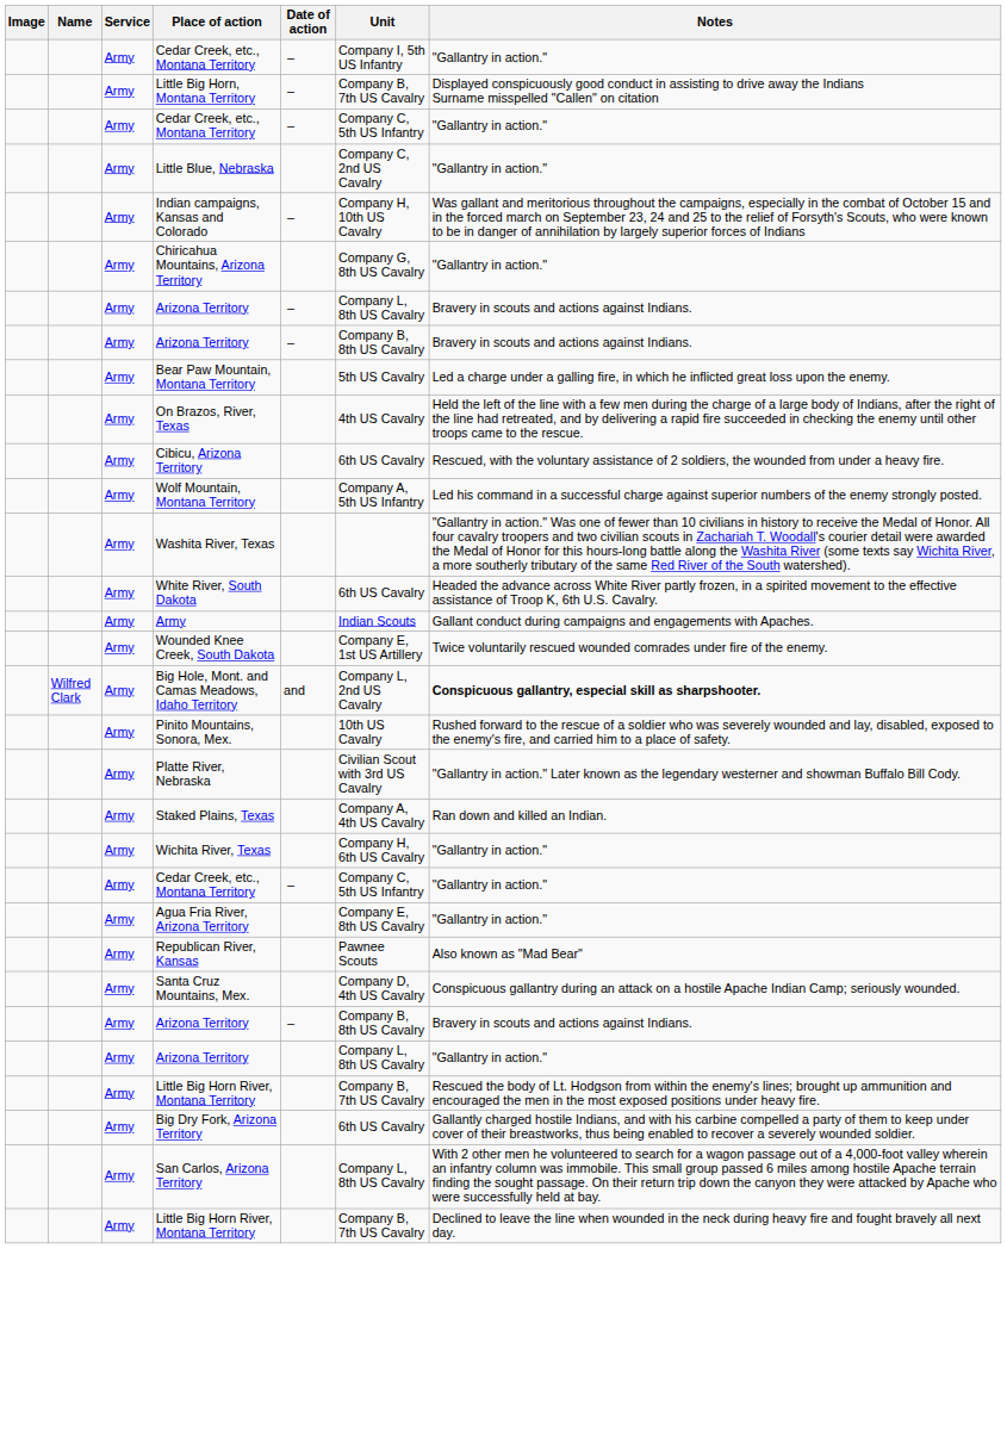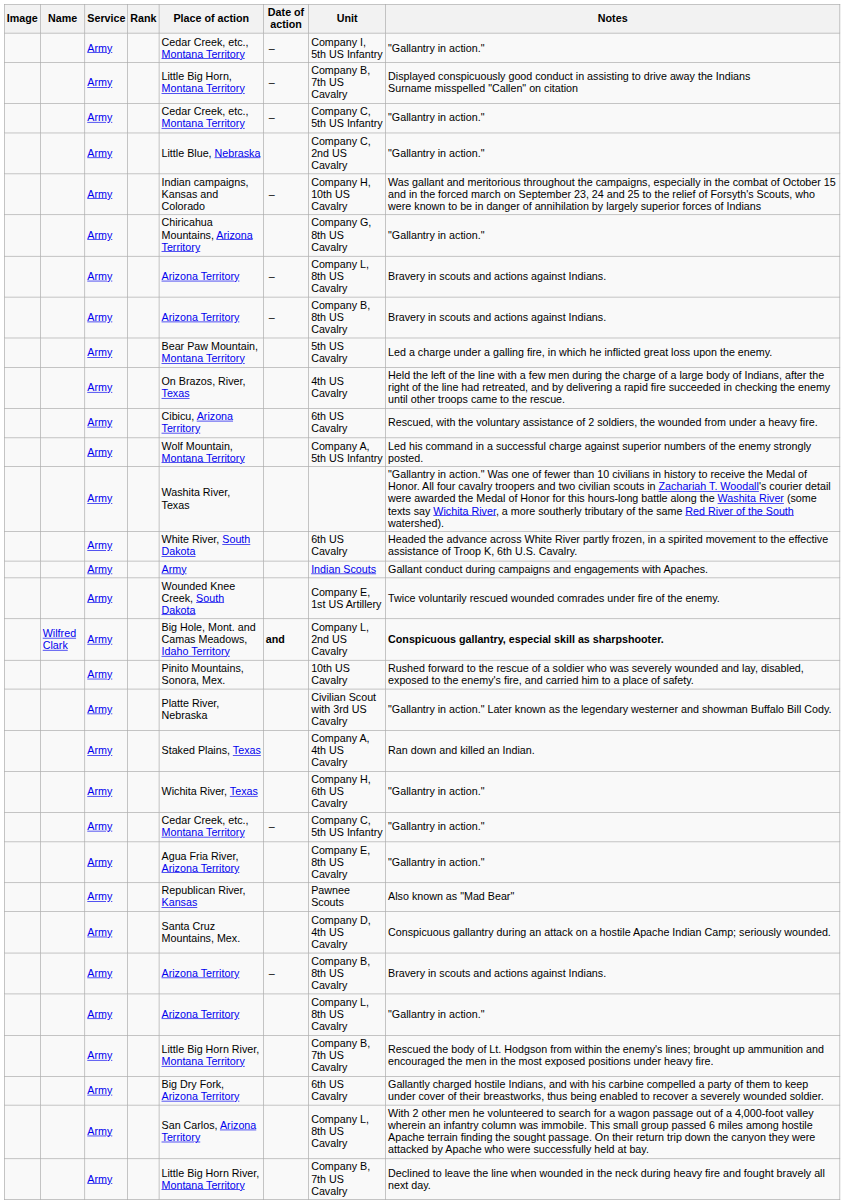 <table class="wikitable sortable">
 <tr>
 <th class="unsortable">Image</th>
 <th>Name</th>
 <th>Service</th>
+<th>Rank</th>
 <th>Place of action</th>
 <th>Date of action</th>
 <th>Unit</th>
 <th class="unsortable">Notes</th>
 </tr>
 <tr>
 <td></td>
 <td></td>
 <td><a href='#'>Army</a></td>
+<td></td>
 <td>Cedar Creek, etc., <a href='#'>Montana Territory</a></td>
 <td> – </td>
 <td>Company I, 5th US Infantry</td>
 <td>"Gallantry in action."</td>
 </tr>
 <tr>
 <td></td>
 <td></td>
 <td><a href='#'>Army</a></td>
+<td></td>
 <td>Little Big Horn, <a href='#'>Montana Territory</a></td>
 <td> – </td>
 <td>Company B, 7th US Cavalry</td>
 <td>Displayed conspicuously good conduct in assisting to drive away the Indians<br>Surname misspelled "Callen" on citation</td>
 </tr>
 <tr>
 <td></td>
 <td></td>
 <td><a href='#'>Army</a></td>
+<td></td>
 <td>Cedar Creek, etc., <a href='#'>Montana Territory</a></td>
 <td> – </td>
 <td>Company C, 5th US Infantry</td>
 <td>"Gallantry in action."</td>
 </tr>
 <tr>
 <td></td>
 <td></td>
 <td><a href='#'>Army</a></td>
+<td></td>
 <td>Little Blue, <a href='#'>Nebraska</a></td>
 <td></td>
 <td>Company C, 2nd US Cavalry</td>
 <td>"Gallantry in action."</td>
 </tr>
 <tr>
 <td></td>
 <td></td>
 <td><a href='#'>Army</a></td>
+<td></td>
 <td>Indian campaigns, Kansas and Colorado</td>
 <td> – </td>
 <td>Company H, 10th US Cavalry</td>
 <td>Was gallant and meritorious throughout the campaigns, especially in the combat of October 15 and in the forced march on September 23, 24 and 25 to the relief of Forsyth's Scouts, who were known to be in danger of annihilation by largely superior forces of Indians</td>
 </tr>
 <tr>
 <td></td>
 <td></td>
 <td><a href='#'>Army</a></td>
+<td></td>
 <td>Chiricahua Mountains, <a href='#'>Arizona Territory</a></td>
 <td></td>
 <td>Company G, 8th US Cavalry</td>
 <td>"Gallantry in action."</td>
 </tr>
 <tr>
 <td></td>
 <td></td>
 <td><a href='#'>Army</a></td>
+<td></td>
 <td><a href='#'>Arizona Territory</a></td>
 <td> – </td>
 <td>Company L, 8th US Cavalry</td>
 <td>Bravery in scouts and actions against Indians.</td>
 </tr>
 <tr>
 <td></td>
 <td></td>
 <td><a href='#'>Army</a></td>
+<td></td>
 <td><a href='#'>Arizona Territory</a></td>
 <td> – </td>
 <td>Company B, 8th US Cavalry</td>
 <td>Bravery in scouts and actions against Indians.</td>
 </tr>
 <tr>
 <td></td>
 <td></td>
 <td><a href='#'>Army</a></td>
+<td></td>
 <td>Bear Paw Mountain, <a href='#'>Montana Territory</a></td>
 <td></td>
 <td>5th US Cavalry</td>
 <td>Led a charge under a galling fire, in which he inflicted great loss upon the enemy.</td>
 </tr>
 <tr>
 <td></td>
 <td></td>
 <td><a href='#'>Army</a></td>
+<td></td>
 <td>On Brazos, River, <a href='#'>Texas</a></td>
 <td></td>
 <td>4th US Cavalry</td>
 <td>Held the left of the line with a few men during the charge of a large body of Indians, after the right of the line had retreated, and by delivering a rapid fire succeeded in checking the enemy until other troops came to the rescue.</td>
 </tr>
 <tr>
 <td></td>
 <td></td>
 <td><a href='#'>Army</a></td>
+<td></td>
 <td>Cibicu, <a href='#'>Arizona Territory</a></td>
 <td></td>
 <td>6th US Cavalry</td>
 <td>Rescued, with the voluntary assistance of 2 soldiers, the wounded from under a heavy fire.</td>
 </tr>
 <tr>
 <td></td>
 <td></td>
 <td><a href='#'>Army</a></td>
+<td></td>
 <td>Wolf Mountain, <a href='#'>Montana Territory</a></td>
 <td></td>
 <td>Company A, 5th US Infantry</td>
 <td>Led his command in a successful charge against superior numbers of the enemy strongly posted.</td>
 </tr>
 <tr>
 <td></td>
 <td></td>
 <td><a href='#'>Army</a></td>
+<td></td>
 <td>Washita River, Texas</td>
 <td></td>
 <td></td>
 <td>"Gallantry in action." Was one of fewer than 10 civilians in history to receive the Medal of Honor. All four cavalry troopers and two civilian scouts in <a href='#'>Zachariah T. Woodall</a>'s courier detail were awarded the Medal of Honor for this hours-long battle along the <a href='#'>Washita River</a> (some texts say <a href='#'>Wichita River</a>, a more southerly tributary of the same <a href='#'>Red River of the South</a> watershed).</td>
 </tr>
 <tr>
 <td></td>
 <td></td>
 <td><a href='#'>Army</a></td>
+<td></td>
 <td>White River, <a href='#'>South Dakota</a></td>
 <td></td>
 <td>6th US Cavalry</td>
 <td>Headed the advance across White River partly frozen, in a spirited movement to the effective assistance of Troop K, 6th U.S. Cavalry.</td>
 </tr>
 <tr>
 <td></td>
 <td></td>
 <td><a href='#'>Army</a></td>
+<td></td>
 <td><a href='#'>Army</a></td>
 <td></td>
 <td><a href='#'>Indian Scouts</a></td>
 <td>Gallant conduct during campaigns and engagements with Apaches.</td>
 </tr>
 <tr>
 <td></td>
 <td></td>
 <td><a href='#'>Army</a></td>
+<td></td>
 <td>Wounded Knee Creek, <a href='#'>South Dakota</a></td>
 <td></td>
 <td>Company E, 1st US Artillery</td>
 <td>Twice voluntarily rescued wounded comrades under fire of the enemy.</td>
 </tr>
 <tr>
 <td></td>
 <td><a href='#'>Wilfred Clark</a></td>
 <td><a href='#'>Army</a></td>
+<td></td>
 <td>Big Hole, Mont. and Camas Meadows, <a href='#'>Idaho Territory</a></td>
-<td> and </td>
+<td><strong> and </strong></td>
 <td>Company L, 2nd US Cavalry</td>
 <td><strong>Conspicuous gallantry, especial skill as sharpshooter.</strong></td>
 </tr>
 <tr>
 <td></td>
 <td></td>
 <td><a href='#'>Army</a></td>
+<td></td>
 <td>Pinito Mountains, Sonora, Mex.</td>
 <td></td>
 <td>10th US Cavalry</td>
 <td>Rushed forward to the rescue of a soldier who was severely wounded and lay, disabled, exposed to the enemy's fire, and carried him to a place of safety.</td>
 </tr>
 <tr>
 <td></td>
 <td></td>
 <td><a href='#'>Army</a></td>
+<td></td>
 <td>Platte River, Nebraska</td>
 <td></td>
 <td>Civilian Scout with 3rd US Cavalry</td>
 <td>"Gallantry in action." Later known as the legendary westerner and showman Buffalo Bill Cody.</td>
 </tr>
 <tr>
 <td></td>
 <td></td>
 <td><a href='#'>Army</a></td>
+<td></td>
 <td>Staked Plains, <a href='#'>Texas</a></td>
 <td></td>
 <td>Company A, 4th US Cavalry</td>
 <td>Ran down and killed an Indian.</td>
 </tr>
 <tr>
 <td></td>
 <td></td>
 <td><a href='#'>Army</a></td>
+<td></td>
 <td>Wichita River, <a href='#'>Texas</a></td>
 <td></td>
 <td>Company H, 6th US Cavalry</td>
 <td>"Gallantry in action."</td>
 </tr>
 <tr>
 <td></td>
 <td></td>
 <td><a href='#'>Army</a></td>
+<td></td>
 <td>Cedar Creek, etc., <a href='#'>Montana Territory</a></td>
 <td> – </td>
 <td>Company C, 5th US Infantry</td>
 <td>"Gallantry in action."</td>
 </tr>
 <tr>
 <td></td>
 <td></td>
 <td><a href='#'>Army</a></td>
+<td></td>
 <td>Agua Fria River, <a href='#'>Arizona Territory</a></td>
 <td></td>
 <td>Company E, 8th US Cavalry</td>
 <td>"Gallantry in action."</td>
 </tr>
 <tr>
 <td></td>
 <td></td>
 <td><a href='#'>Army</a></td>
+<td></td>
 <td>Republican River, <a href='#'>Kansas</a></td>
 <td></td>
 <td>Pawnee Scouts</td>
 <td>Also known as "Mad Bear"</td>
 </tr>
 <tr>
 <td></td>
 <td></td>
 <td><a href='#'>Army</a></td>
+<td></td>
 <td>Santa Cruz Mountains, Mex.</td>
 <td></td>
 <td>Company D, 4th US Cavalry</td>
 <td>Conspicuous gallantry during an attack on a hostile Apache Indian Camp; seriously wounded.</td>
 </tr>
 <tr>
 <td></td>
 <td></td>
 <td><a href='#'>Army</a></td>
+<td></td>
 <td><a href='#'>Arizona Territory</a></td>
 <td> – </td>
 <td>Company B, 8th US Cavalry</td>
 <td>Bravery in scouts and actions against Indians.</td>
 </tr>
 <tr>
 <td></td>
 <td></td>
 <td><a href='#'>Army</a></td>
+<td></td>
 <td><a href='#'>Arizona Territory</a></td>
 <td></td>
 <td>Company L, 8th US Cavalry</td>
 <td>"Gallantry in action."</td>
 </tr>
 <tr>
 <td></td>
 <td></td>
 <td><a href='#'>Army</a></td>
+<td></td>
 <td>Little Big Horn River, <a href='#'>Montana Territory</a></td>
 <td></td>
 <td>Company B, 7th US Cavalry</td>
 <td>Rescued the body of Lt. Hodgson from within the enemy's lines; brought up ammunition and encouraged the men in the most exposed positions under heavy fire.</td>
 </tr>
 <tr>
 <td></td>
 <td></td>
 <td><a href='#'>Army</a></td>
+<td></td>
 <td>Big Dry Fork, <a href='#'>Arizona Territory</a></td>
 <td></td>
 <td>6th US Cavalry</td>
 <td>Gallantly charged hostile Indians, and with his carbine compelled a party of them to keep under cover of their breastworks, thus being enabled to recover a severely wounded soldier.</td>
 </tr>
 <tr>
 <td></td>
 <td></td>
 <td><a href='#'>Army</a></td>
+<td></td>
 <td>San Carlos, <a href='#'>Arizona Territory</a></td>
 <td></td>
 <td>Company L, 8th US Cavalry</td>
 <td>With 2 other men he volunteered to search for a wagon passage out of a 4,000-foot valley wherein an infantry column was immobile. This small group passed 6 miles among hostile Apache terrain finding the sought passage. On their return trip down the canyon they were attacked by Apache who were successfully held at bay.</td>
 </tr>
 <tr>
 <td></td>
 <td></td>
 <td><a href='#'>Army</a></td>
+<td></td>
 <td>Little Big Horn River, <a href='#'>Montana Territory</a></td>
 <td></td>
 <td>Company B, 7th US Cavalry</td>
 <td>Declined to leave the line when wounded in the neck during heavy fire and fought bravely all next day.</td>
 </tr>
 </table>
